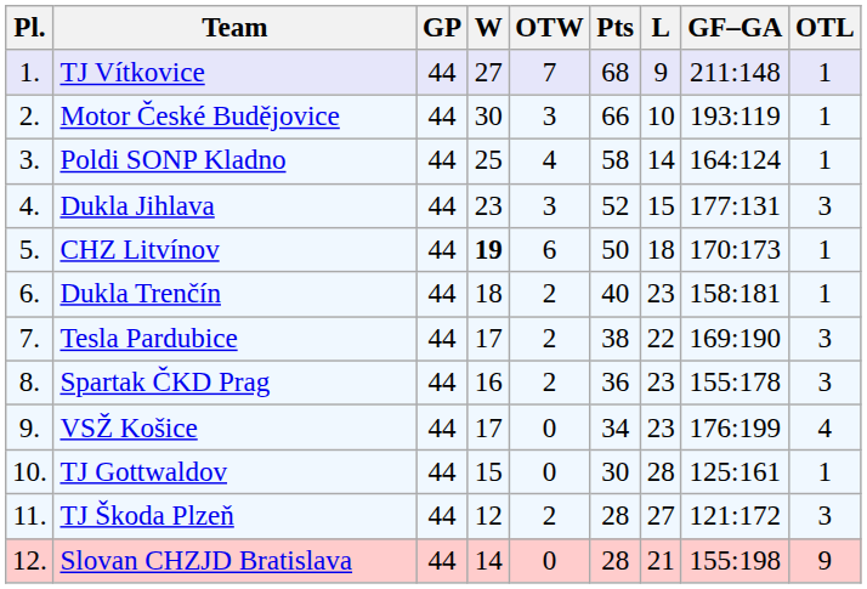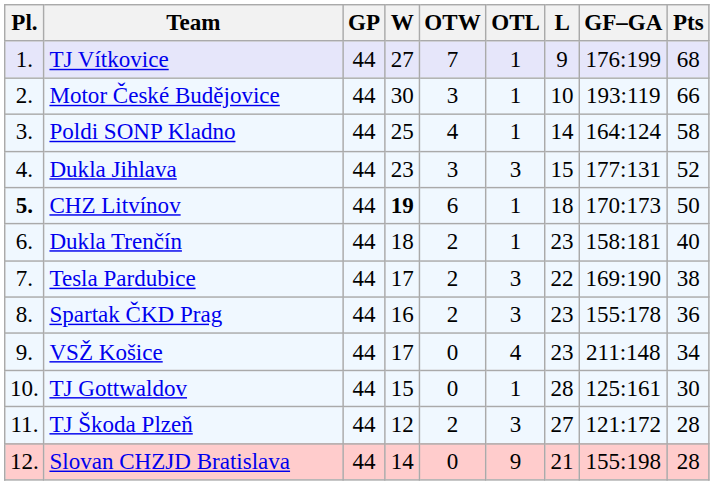 <table class="wikitable">
 <tr>
 <th>Pl.</th>
 <th width="200">Team</th>
 <th>GP</th>
 <th>W</th>
 <th>OTW</th>
-<th>Pts</th>
+<th>OTL</th>
 <th>L</th>
 <th>GF–GA</th>
-<th>OTL</th>
+<th>Pts</th>
 </tr>
 <tr align="center" bgcolor="#e6e6fa">
 <td>1.</td>
 <td align="left"><a href='#'>TJ Vítkovice</a></td>
 <td>44</td>
 <td>27</td>
 <td>7</td>
+<td>1</td>
+<td>9</td>
+<td>176:199</td>
 <td>68</td>
-<td>9</td>
-<td>211:148</td>
-<td>1</td>
 </tr>
 <tr align="center" bgcolor="#f0f8ff">
 <td>2.</td>
 <td align="left"><a href='#'>Motor České Budějovice</a></td>
 <td>44</td>
 <td>30</td>
 <td>3</td>
-<td>66</td>
+<td>1</td>
 <td>10</td>
 <td>193:119</td>
-<td>1</td>
+<td>66</td>
 </tr>
 <tr align="center" bgcolor="#f0f8ff">
 <td>3.</td>
 <td align="left"><a href='#'>Poldi SONP Kladno</a></td>
 <td>44</td>
 <td>25</td>
 <td>4</td>
-<td>58</td>
+<td>1</td>
 <td>14</td>
 <td>164:124</td>
-<td>1</td>
+<td>58</td>
 </tr>
 <tr align="center" bgcolor="#f0f8ff">
 <td>4.</td>
 <td align="left"><a href='#'>Dukla Jihlava</a></td>
 <td>44</td>
 <td>23</td>
 <td>3</td>
-<td>52</td>
+<td>3</td>
 <td>15</td>
 <td>177:131</td>
-<td>3</td>
+<td>52</td>
 </tr>
 <tr align="center" bgcolor="#f0f8ff">
-<td>5.</td>
+<td><strong>5.</strong></td>
 <td align="left"><a href='#'>CHZ Litvínov</a></td>
 <td>44</td>
 <td><strong>19</strong></td>
 <td>6</td>
-<td>50</td>
+<td>1</td>
 <td>18</td>
 <td>170:173</td>
-<td>1</td>
+<td>50</td>
 </tr>
 <tr align="center" bgcolor="#f0f8ff">
 <td>6.</td>
 <td align="left"><a href='#'>Dukla Trenčín</a></td>
 <td>44</td>
 <td>18</td>
 <td>2</td>
-<td>40</td>
+<td>1</td>
 <td>23</td>
 <td>158:181</td>
-<td>1</td>
+<td>40</td>
 </tr>
 <tr align="center" bgcolor="#f0f8ff">
 <td>7.</td>
 <td align="left"><a href='#'>Tesla Pardubice</a></td>
 <td>44</td>
 <td>17</td>
 <td>2</td>
-<td>38</td>
+<td>3</td>
 <td>22</td>
 <td>169:190</td>
-<td>3</td>
+<td>38</td>
 </tr>
 <tr align="center" bgcolor="#f0f8ff">
 <td>8.</td>
 <td align="left"><a href='#'>Spartak ČKD Prag</a></td>
 <td>44</td>
 <td>16</td>
 <td>2</td>
-<td>36</td>
+<td>3</td>
 <td>23</td>
 <td>155:178</td>
-<td>3</td>
+<td>36</td>
 </tr>
 <tr align="center" bgcolor="#f0f8ff">
 <td>9.</td>
 <td align="left"><a href='#'>VSŽ Košice</a></td>
 <td>44</td>
 <td>17</td>
 <td>0</td>
+<td>4</td>
+<td>23</td>
+<td>211:148</td>
 <td>34</td>
-<td>23</td>
-<td>176:199</td>
-<td>4</td>
 </tr>
 <tr align="center" bgcolor="#f0f8ff">
 <td>10.</td>
 <td align="left"><a href='#'>TJ Gottwaldov</a></td>
 <td>44</td>
 <td>15</td>
 <td>0</td>
-<td>30</td>
+<td>1</td>
 <td>28</td>
 <td>125:161</td>
-<td>1</td>
+<td>30</td>
 </tr>
 <tr align="center" bgcolor="#f0f8ff">
 <td>11.</td>
 <td align="left"><a href='#'>TJ Škoda Plzeň</a></td>
 <td>44</td>
 <td>12</td>
 <td>2</td>
-<td>28</td>
+<td>3</td>
 <td>27</td>
 <td>121:172</td>
-<td>3</td>
+<td>28</td>
 </tr>
 <tr align="center" bgcolor="#ffcccc">
 <td>12.</td>
 <td align="left"><a href='#'>Slovan CHZJD Bratislava</a></td>
 <td>44</td>
 <td>14</td>
 <td>0</td>
-<td>28</td>
+<td>9</td>
 <td>21</td>
 <td>155:198</td>
-<td>9</td>
+<td>28</td>
 </tr>
 </table>
